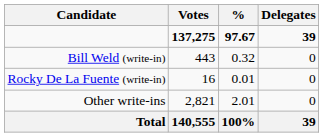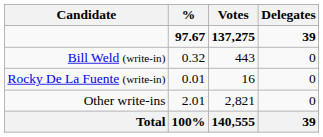 <table class="wikitable sortable" style="text-align:right;">
 <tr>
 <th>Candidate</th>
+<th>%</th>
 <th>Votes</th>
-<th>%</th>
 <th>Delegates</th>
 </tr>
 <tr>
 <td><strong></strong></td>
+<td><strong>97.67</strong></td>
 <td><strong>137,275</strong></td>
-<td><strong>97.67</strong></td>
 <td><strong>39</strong></td>
 </tr>
 <tr>
 <td><a href='#'>Bill Weld</a> <small>(write-in)</small></td>
+<td>0.32</td>
 <td>443</td>
-<td>0.32</td>
 <td>0</td>
 </tr>
 <tr>
 <td><a href='#'>Rocky De La Fuente</a> <small>(write-in)</small></td>
+<td>0.01</td>
 <td>16</td>
-<td>0.01</td>
 <td>0</td>
 </tr>
 <tr>
 <td>Other write-ins</td>
+<td>2.01</td>
 <td>2,821</td>
-<td>2.01</td>
 <td>0</td>
 </tr>
 <tr style="background-color:#F6F6F6">
 <th style="text-align:right;">Total</th>
+<th style="text-align:right;">100%</th>
 <th style="text-align:right;">140,555</th>
-<th style="text-align:right;">100%</th>
 <th style="text-align:right;">39</th>
 </tr>
 </table>
